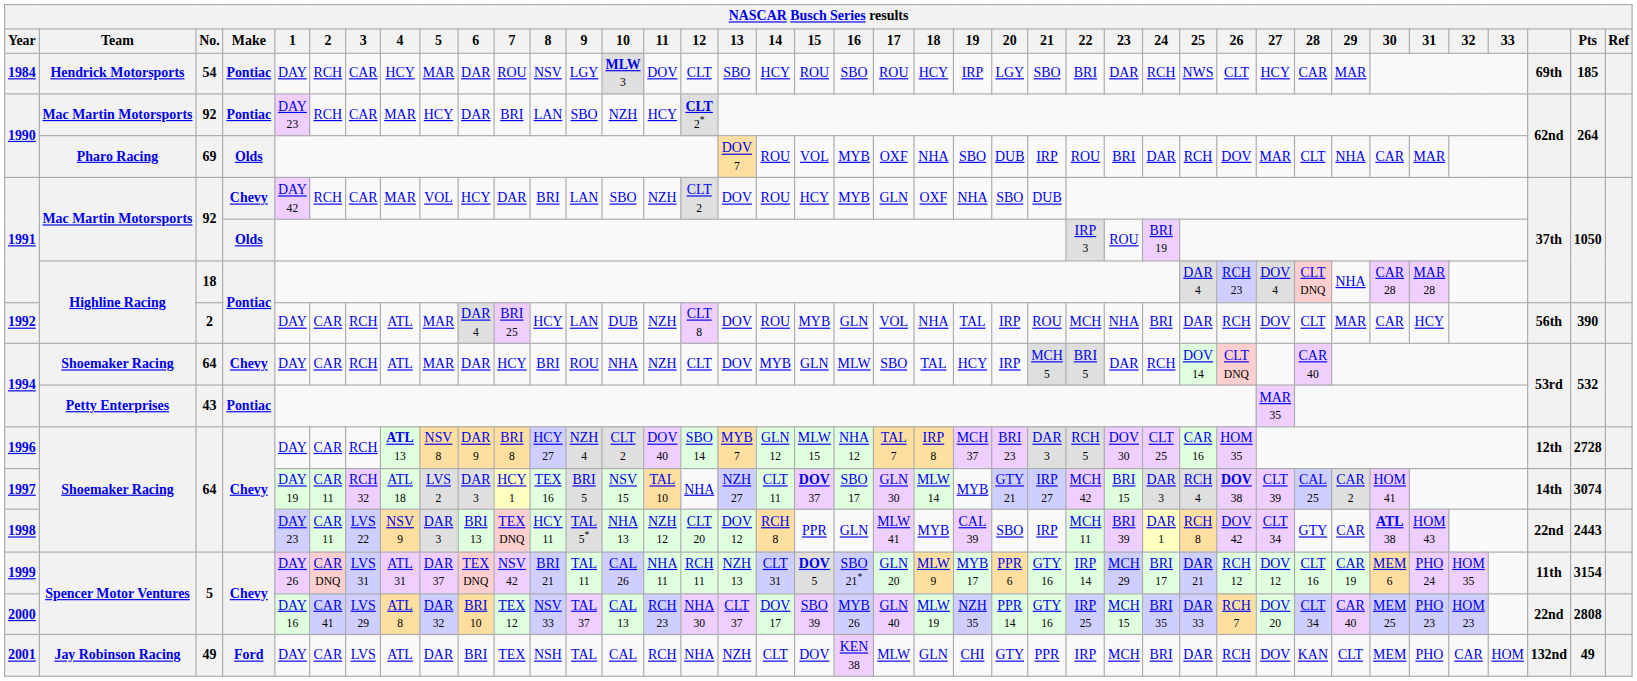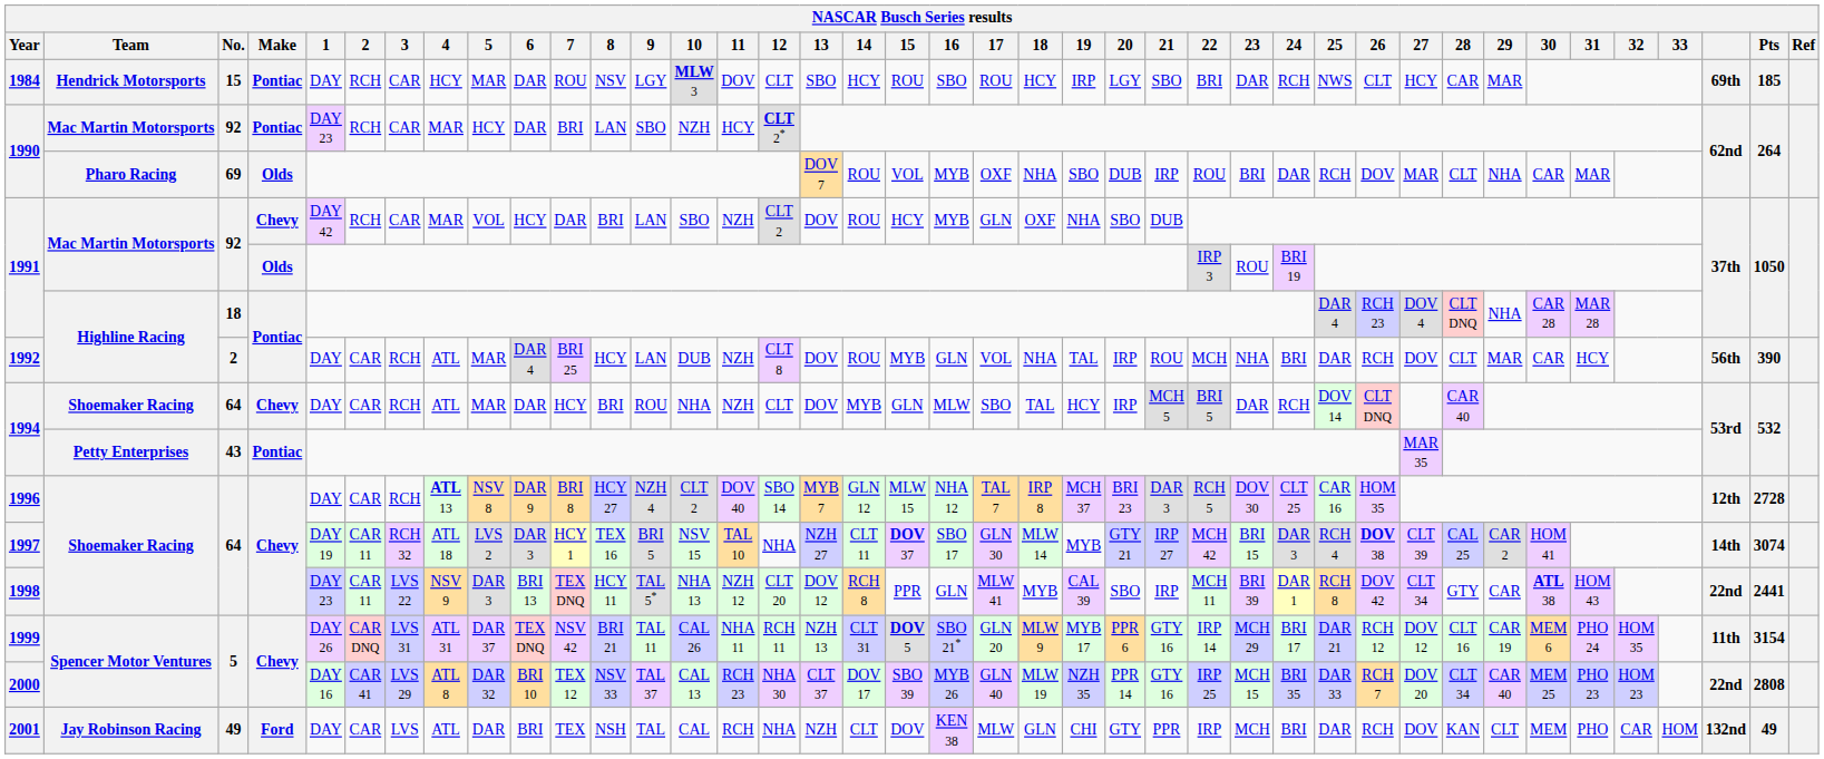 <table class="wikitable" style="text-align:center; font-size:75%">
 <tr>
 <th colspan=42><a href='#'>NASCAR</a> <a href='#'>Busch Series</a> results</th>
 </tr>
 <tr>
 <th>Year</th>
 <th>Team</th>
 <th>No.</th>
 <th>Make</th>
 <th>1</th>
 <th>2</th>
 <th>3</th>
 <th>4</th>
 <th>5</th>
 <th>6</th>
 <th>7</th>
 <th>8</th>
 <th>9</th>
 <th>10</th>
 <th>11</th>
 <th>12</th>
 <th>13</th>
 <th>14</th>
 <th>15</th>
 <th>16</th>
 <th>17</th>
 <th>18</th>
 <th>19</th>
 <th>20</th>
 <th>21</th>
 <th>22</th>
 <th>23</th>
 <th>24</th>
 <th>25</th>
 <th>26</th>
 <th>27</th>
 <th>28</th>
 <th>29</th>
 <th>30</th>
 <th>31</th>
 <th>32</th>
 <th>33</th>
 <th></th>
 <th>Pts</th>
 <th>Ref</th>
 </tr>
 <tr>
 <th><a href='#'>1984</a></th>
 <th><a href='#'>Hendrick Motorsports</a></th>
-<th>54</th>
+<th>15</th>
 <th><a href='#'>Pontiac</a></th>
 <td><a href='#'>DAY</a></td>
 <td><a href='#'>RCH</a></td>
 <td><a href='#'>CAR</a></td>
 <td><a href='#'>HCY</a></td>
 <td><a href='#'>MAR</a></td>
 <td><a href='#'>DAR</a></td>
 <td><a href='#'>ROU</a></td>
 <td><a href='#'>NSV</a></td>
 <td><a href='#'>LGY</a></td>
 <td style="background:#DFDFDF;"><strong><a href='#'>MLW</a></strong><br><small>3</small></td>
 <td><a href='#'>DOV</a></td>
 <td><a href='#'>CLT</a></td>
 <td><a href='#'>SBO</a></td>
 <td><a href='#'>HCY</a></td>
 <td><a href='#'>ROU</a></td>
 <td><a href='#'>SBO</a></td>
 <td><a href='#'>ROU</a></td>
 <td><a href='#'>HCY</a></td>
 <td><a href='#'>IRP</a></td>
 <td><a href='#'>LGY</a></td>
 <td><a href='#'>SBO</a></td>
 <td><a href='#'>BRI</a></td>
 <td><a href='#'>DAR</a></td>
 <td><a href='#'>RCH</a></td>
 <td><a href='#'>NWS</a></td>
 <td><a href='#'>CLT</a></td>
 <td><a href='#'>HCY</a></td>
 <td><a href='#'>CAR</a></td>
 <td><a href='#'>MAR</a></td>
 <td colspan=4></td>
 <th>69th</th>
 <th>185</th>
 <th></th>
 </tr>
 <tr>
 <th rowspan=2><a href='#'>1990</a></th>
 <th><a href='#'>Mac Martin Motorsports</a></th>
 <th>92</th>
 <th><a href='#'>Pontiac</a></th>
 <td style="background:#EFCFFF;"><a href='#'>DAY</a><br><small>23</small></td>
 <td><a href='#'>RCH</a></td>
 <td><a href='#'>CAR</a></td>
 <td><a href='#'>MAR</a></td>
 <td><a href='#'>HCY</a></td>
 <td><a href='#'>DAR</a></td>
 <td><a href='#'>BRI</a></td>
 <td><a href='#'>LAN</a></td>
 <td><a href='#'>SBO</a></td>
 <td><a href='#'>NZH</a></td>
 <td><a href='#'>HCY</a></td>
 <td style="background:#DFDFDF;"><strong><a href='#'>CLT</a></strong><br><small>2<sup>*</sup></small></td>
 <td colspan=21></td>
 <th rowspan=2>62nd</th>
 <th rowspan=2>264</th>
 <th rowspan=2></th>
 </tr>
 <tr>
 <th><a href='#'>Pharo Racing</a></th>
 <th>69</th>
 <th><a href='#'>Olds</a></th>
 <td colspan=12></td>
 <td style="background:#FFDF9F;"><a href='#'>DOV</a><br><small>7</small></td>
 <td><a href='#'>ROU</a></td>
 <td><a href='#'>VOL</a></td>
 <td><a href='#'>MYB</a></td>
 <td><a href='#'>OXF</a></td>
 <td><a href='#'>NHA</a></td>
 <td><a href='#'>SBO</a></td>
 <td><a href='#'>DUB</a></td>
 <td><a href='#'>IRP</a></td>
 <td><a href='#'>ROU</a></td>
 <td><a href='#'>BRI</a></td>
 <td><a href='#'>DAR</a></td>
 <td><a href='#'>RCH</a></td>
 <td><a href='#'>DOV</a></td>
 <td><a href='#'>MAR</a></td>
 <td><a href='#'>CLT</a></td>
 <td><a href='#'>NHA</a></td>
 <td><a href='#'>CAR</a></td>
 <td><a href='#'>MAR</a></td>
 <td colspan=2></td>
 </tr>
 <tr>
 <th rowspan=3><a href='#'>1991</a></th>
 <th rowspan=2><a href='#'>Mac Martin Motorsports</a></th>
 <th rowspan=2>92</th>
 <th><a href='#'>Chevy</a></th>
 <td style="background:#EFCFFF;"><a href='#'>DAY</a><br><small>42</small></td>
 <td><a href='#'>RCH</a></td>
 <td><a href='#'>CAR</a></td>
 <td><a href='#'>MAR</a></td>
 <td><a href='#'>VOL</a></td>
 <td><a href='#'>HCY</a></td>
 <td><a href='#'>DAR</a></td>
 <td><a href='#'>BRI</a></td>
 <td><a href='#'>LAN</a></td>
 <td><a href='#'>SBO</a></td>
 <td><a href='#'>NZH</a></td>
 <td style="background:#DFDFDF;"><a href='#'>CLT</a><br><small>2</small></td>
 <td><a href='#'>DOV</a></td>
 <td><a href='#'>ROU</a></td>
 <td><a href='#'>HCY</a></td>
 <td><a href='#'>MYB</a></td>
 <td><a href='#'>GLN</a></td>
 <td><a href='#'>OXF</a></td>
 <td><a href='#'>NHA</a></td>
 <td><a href='#'>SBO</a></td>
 <td><a href='#'>DUB</a></td>
 <td colspan=12></td>
 <th rowspan=3>37th</th>
 <th rowspan=3>1050</th>
 <th rowspan=3></th>
 </tr>
 <tr>
 <th><a href='#'>Olds</a></th>
 <td colspan=21></td>
 <td style="background:#DFDFDF;"><a href='#'>IRP</a><br><small>3</small></td>
 <td><a href='#'>ROU</a></td>
 <td style="background:#EFCFFF;"><a href='#'>BRI</a><br><small>19</small></td>
 <td colspan=9></td>
 </tr>
 <tr>
 <th rowspan=2><a href='#'>Highline Racing</a></th>
 <th>18</th>
 <th rowspan=2><a href='#'>Pontiac</a></th>
 <td colspan=24></td>
 <td style="background:#DFDFDF;"><a href='#'>DAR</a><br><small>4</small></td>
 <td style="background:#CFCFFF;"><a href='#'>RCH</a><br><small>23</small></td>
 <td style="background:#DFDFDF;"><a href='#'>DOV</a><br><small>4</small></td>
 <td style="background:#FFCFCF;"><a href='#'>CLT</a><br><small>DNQ</small></td>
 <td><a href='#'>NHA</a></td>
 <td style="background:#EFCFFF;"><a href='#'>CAR</a><br><small>28</small></td>
 <td style="background:#EFCFFF;"><a href='#'>MAR</a><br><small>28</small></td>
 <td colspan=2></td>
 </tr>
 <tr>
 <th><a href='#'>1992</a></th>
 <th>2</th>
 <td><a href='#'>DAY</a></td>
 <td><a href='#'>CAR</a></td>
 <td><a href='#'>RCH</a></td>
 <td><a href='#'>ATL</a></td>
 <td><a href='#'>MAR</a></td>
 <td style="background:#DFDFDF;"><a href='#'>DAR</a><br><small>4</small></td>
 <td style="background:#EFCFFF;"><a href='#'>BRI</a><br><small>25</small></td>
 <td><a href='#'>HCY</a></td>
 <td><a href='#'>LAN</a></td>
 <td><a href='#'>DUB</a></td>
 <td><a href='#'>NZH</a></td>
 <td style="background:#EFCFFF;"><a href='#'>CLT</a><br><small>8</small></td>
 <td><a href='#'>DOV</a></td>
 <td><a href='#'>ROU</a></td>
 <td><a href='#'>MYB</a></td>
 <td><a href='#'>GLN</a></td>
 <td><a href='#'>VOL</a></td>
 <td><a href='#'>NHA</a></td>
 <td><a href='#'>TAL</a></td>
 <td><a href='#'>IRP</a></td>
 <td><a href='#'>ROU</a></td>
 <td><a href='#'>MCH</a></td>
 <td><a href='#'>NHA</a></td>
 <td><a href='#'>BRI</a></td>
 <td><a href='#'>DAR</a></td>
 <td><a href='#'>RCH</a></td>
 <td><a href='#'>DOV</a></td>
 <td><a href='#'>CLT</a></td>
 <td><a href='#'>MAR</a></td>
 <td><a href='#'>CAR</a></td>
 <td><a href='#'>HCY</a></td>
 <td colspan=2></td>
 <th>56th</th>
 <th>390</th>
 <th></th>
 </tr>
 <tr>
 <th rowspan=2><a href='#'>1994</a></th>
 <th><a href='#'>Shoemaker Racing</a></th>
 <th>64</th>
 <th><a href='#'>Chevy</a></th>
 <td><a href='#'>DAY</a></td>
 <td><a href='#'>CAR</a></td>
 <td><a href='#'>RCH</a></td>
 <td><a href='#'>ATL</a></td>
 <td><a href='#'>MAR</a></td>
 <td><a href='#'>DAR</a></td>
 <td><a href='#'>HCY</a></td>
 <td><a href='#'>BRI</a></td>
 <td><a href='#'>ROU</a></td>
 <td><a href='#'>NHA</a></td>
 <td><a href='#'>NZH</a></td>
 <td><a href='#'>CLT</a></td>
 <td><a href='#'>DOV</a></td>
 <td><a href='#'>MYB</a></td>
 <td><a href='#'>GLN</a></td>
 <td><a href='#'>MLW</a></td>
 <td><a href='#'>SBO</a></td>
 <td><a href='#'>TAL</a></td>
 <td><a href='#'>HCY</a></td>
 <td><a href='#'>IRP</a></td>
 <td style="background:#DFDFDF;"><a href='#'>MCH</a><br><small>5</small></td>
 <td style="background:#DFDFDF;"><a href='#'>BRI</a><br><small>5</small></td>
 <td><a href='#'>DAR</a></td>
 <td><a href='#'>RCH</a></td>
 <td style="background:#DFFFDF;"><a href='#'>DOV</a><br><small>14</small></td>
 <td style="background:#FFCFCF;"><a href='#'>CLT</a><br><small>DNQ</small></td>
 <td></td>
 <td style="background:#EFCFFF;"><a href='#'>CAR</a><br><small>40</small></td>
 <td colspan=5></td>
 <th rowspan=2>53rd</th>
 <th rowspan=2>532</th>
 <th rowspan=2></th>
 </tr>
 <tr>
 <th><a href='#'>Petty Enterprises</a></th>
 <th>43</th>
 <th><a href='#'>Pontiac</a></th>
 <td colspan=26></td>
 <td style="background:#EFCFFF;"><a href='#'>MAR</a><br><small>35</small></td>
 <td colspan=6></td>
 </tr>
 <tr>
 <th><a href='#'>1996</a></th>
 <th rowspan=3><a href='#'>Shoemaker Racing</a></th>
 <th rowspan=3>64</th>
 <th rowspan=3><a href='#'>Chevy</a></th>
 <td><a href='#'>DAY</a></td>
 <td><a href='#'>CAR</a></td>
 <td><a href='#'>RCH</a></td>
 <td style="background:#DFFFDF;"><strong><a href='#'>ATL</a></strong><br><small>13</small></td>
 <td style="background:#FFDF9F;"><a href='#'>NSV</a><br><small>8</small></td>
 <td style="background:#FFDF9F;"><a href='#'>DAR</a><br><small>9</small></td>
 <td style="background:#FFDF9F;"><a href='#'>BRI</a><br><small>8</small></td>
 <td style="background:#CFCFFF;"><a href='#'>HCY</a><br><small>27</small></td>
 <td style="background:#DFDFDF;"><a href='#'>NZH</a><br><small>4</small></td>
 <td style="background:#DFDFDF;"><a href='#'>CLT</a><br><small>2</small></td>
 <td style="background:#EFCFFF;"><a href='#'>DOV</a><br><small>40</small></td>
 <td style="background:#DFFFDF;"><a href='#'>SBO</a><br><small>14</small></td>
 <td style="background:#FFDF9F;"><a href='#'>MYB</a><br><small>7</small></td>
 <td style="background:#DFFFDF;"><a href='#'>GLN</a><br><small>12</small></td>
 <td style="background:#DFFFDF;"><a href='#'>MLW</a><br><small>15</small></td>
 <td style="background:#DFFFDF;"><a href='#'>NHA</a><br><small>12</small></td>
 <td style="background:#FFDF9F;"><a href='#'>TAL</a><br><small>7</small></td>
 <td style="background:#FFDF9F;"><a href='#'>IRP</a><br><small>8</small></td>
 <td style="background:#EFCFFF;"><a href='#'>MCH</a><br><small>37</small></td>
 <td style="background:#EFCFFF;"><a href='#'>BRI</a><br><small>23</small></td>
 <td style="background:#DFDFDF;"><a href='#'>DAR</a><br><small>3</small></td>
 <td style="background:#DFDFDF;"><a href='#'>RCH</a><br><small>5</small></td>
 <td style="background:#EFCFFF;"><a href='#'>DOV</a><br><small>30</small></td>
 <td style="background:#EFCFFF;"><a href='#'>CLT</a><br><small>25</small></td>
 <td style="background:#DFFFDF;"><a href='#'>CAR</a><br><small>16</small></td>
 <td style="background:#EFCFFF;"><a href='#'>HOM</a><br><small>35</small></td>
 <td colspan=7></td>
 <th>12th</th>
 <th>2728</th>
 <th></th>
 </tr>
 <tr>
 <th><a href='#'>1997</a></th>
 <td style="background:#DFFFDF;"><a href='#'>DAY</a><br><small>19</small></td>
 <td style="background:#DFFFDF;"><a href='#'>CAR</a><br><small>11</small></td>
 <td style="background:#EFCFFF;"><a href='#'>RCH</a><br><small>32</small></td>
 <td style="background:#DFFFDF;"><a href='#'>ATL</a><br><small>18</small></td>
 <td style="background:#DFDFDF;"><a href='#'>LVS</a><br><small>2</small></td>
 <td style="background:#DFDFDF;"><a href='#'>DAR</a><br><small>3</small></td>
 <td style="background:#FFFFBF;"><a href='#'>HCY</a><br><small>1</small></td>
 <td style="background:#DFFFDF;"><a href='#'>TEX</a><br><small>16</small></td>
 <td style="background:#DFDFDF;"><a href='#'>BRI</a><br><small>5</small></td>
 <td style="background:#DFFFDF;"><a href='#'>NSV</a><br><small>15</small></td>
 <td style="background:#FFDF9F;"><a href='#'>TAL</a><br><small>10</small></td>
 <td><a href='#'>NHA</a></td>
 <td style="background:#CFCFFF;"><a href='#'>NZH</a><br><small>27</small></td>
 <td style="background:#DFFFDF;"><a href='#'>CLT</a><br><small>11</small></td>
 <td style="background:#EFCFFF;"><strong><a href='#'>DOV</a></strong><br><small>37</small></td>
 <td style="background:#DFFFDF;"><a href='#'>SBO</a><br><small>17</small></td>
 <td style="background:#EFCFFF;"><a href='#'>GLN</a><br><small>30</small></td>
 <td style="background:#DFFFDF;"><a href='#'>MLW</a><br><small>14</small></td>
 <td><a href='#'>MYB</a></td>
 <td style="background:#CFCFFF;"><a href='#'>GTY</a><br><small>21</small></td>
 <td style="background:#CFCFFF;"><a href='#'>IRP</a><br><small>27</small></td>
 <td style="background:#EFCFFF;"><a href='#'>MCH</a><br><small>42</small></td>
 <td style="background:#DFFFDF;"><a href='#'>BRI</a><br><small>15</small></td>
 <td style="background:#DFDFDF;"><a href='#'>DAR</a><br><small>3</small></td>
 <td style="background:#DFDFDF;"><a href='#'>RCH</a><br><small>4</small></td>
 <td style="background:#EFCFFF;"><strong><a href='#'>DOV</a></strong><br><small>38</small></td>
 <td style="background:#EFCFFF;"><a href='#'>CLT</a><br><small>39</small></td>
 <td style="background:#CFCFFF;"><a href='#'>CAL</a><br><small>25</small></td>
 <td style="background:#DFDFDF;"><a href='#'>CAR</a><br><small>2</small></td>
 <td style="background:#EFCFFF;"><a href='#'>HOM</a><br><small>41</small></td>
 <td colspan=3></td>
 <th>14th</th>
 <th>3074</th>
 <th></th>
 </tr>
 <tr>
 <th><a href='#'>1998</a></th>
 <td style="background:#CFCFFF;"><a href='#'>DAY</a><br><small>23</small></td>
 <td style="background:#DFFFDF;"><a href='#'>CAR</a><br><small>11</small></td>
 <td style="background:#CFCFFF;"><a href='#'>LVS</a><br><small>22</small></td>
 <td style="background:#FFDF9F;"><a href='#'>NSV</a><br><small>9</small></td>
 <td style="background:#DFDFDF;"><a href='#'>DAR</a><br><small>3</small></td>
 <td style="background:#DFFFDF;"><a href='#'>BRI</a><br><small>13</small></td>
 <td style="background:#FFCFCF;"><a href='#'>TEX</a><br><small>DNQ</small></td>
 <td style="background:#DFFFDF;"><a href='#'>HCY</a><br><small>11</small></td>
 <td style="background:#DFDFDF;"><a href='#'>TAL</a><br><small>5<sup>*</sup></small></td>
 <td style="background:#DFFFDF;"><a href='#'>NHA</a><br><small>13</small></td>
 <td style="background:#DFFFDF;"><a href='#'>NZH</a><br><small>12</small></td>
 <td style="background:#DFFFDF;"><a href='#'>CLT</a><br><small>20</small></td>
 <td style="background:#DFFFDF;"><a href='#'>DOV</a><br><small>12</small></td>
 <td style="background:#FFDF9F;"><a href='#'>RCH</a><br><small>8</small></td>
 <td><a href='#'>PPR</a></td>
 <td><a href='#'>GLN</a></td>
 <td style="background:#EFCFFF;"><a href='#'>MLW</a><br><small>41</small></td>
 <td><a href='#'>MYB</a></td>
 <td style="background:#EFCFFF;"><a href='#'>CAL</a><br><small>39</small></td>
 <td><a href='#'>SBO</a></td>
 <td><a href='#'>IRP</a></td>
 <td style="background:#DFFFDF;"><a href='#'>MCH</a><br><small>11</small></td>
 <td style="background:#EFCFFF;"><a href='#'>BRI</a><br><small>39</small></td>
 <td style="background:#FFFFBF;"><a href='#'>DAR</a><br><small>1</small></td>
 <td style="background:#FFDF9F;"><a href='#'>RCH</a><br><small>8</small></td>
 <td style="background:#EFCFFF;"><a href='#'>DOV</a><br><small>42</small></td>
 <td style="background:#EFCFFF;"><a href='#'>CLT</a><br><small>34</small></td>
 <td><a href='#'>GTY</a></td>
 <td><a href='#'>CAR</a></td>
 <td style="background:#EFCFFF;"><strong><a href='#'>ATL</a></strong><br><small>38</small></td>
 <td style="background:#EFCFFF;"><a href='#'>HOM</a><br><small>43</small></td>
 <td colspan=2></td>
 <th>22nd</th>
-<th>2443</th>
+<th>2441</th>
 <th></th>
 </tr>
 <tr>
 <th><a href='#'>1999</a></th>
 <th rowspan=2><a href='#'>Spencer Motor Ventures</a></th>
 <th rowspan=2>5</th>
 <th rowspan=2><a href='#'>Chevy</a></th>
 <td style="background:#EFCFFF;"><a href='#'>DAY</a><br><small>26</small></td>
 <td style="background:#FFCFCF;"><a href='#'>CAR</a><br><small>DNQ</small></td>
 <td style="background:#CFCFFF;"><a href='#'>LVS</a><br><small>31</small></td>
 <td style="background:#EFCFFF;"><a href='#'>ATL</a><br><small>31</small></td>
 <td style="background:#EFCFFF;"><a href='#'>DAR</a><br><small>37</small></td>
 <td style="background:#FFCFCF;"><a href='#'>TEX</a><br><small>DNQ</small></td>
 <td style="background:#EFCFFF;"><a href='#'>NSV</a><br><small>42</small></td>
 <td style="background:#CFCFFF;"><a href='#'>BRI</a><br><small>21</small></td>
 <td style="background:#DFFFDF;"><a href='#'>TAL</a><br><small>11</small></td>
 <td style="background:#CFCFFF;"><a href='#'>CAL</a><br><small>26</small></td>
 <td style="background:#DFFFDF;"><a href='#'>NHA</a><br><small>11</small></td>
 <td style="background:#DFFFDF;"><a href='#'>RCH</a><br><small>11</small></td>
 <td style="background:#DFFFDF;"><a href='#'>NZH</a><br><small>13</small></td>
 <td style="background:#CFCFFF;"><a href='#'>CLT</a><br><small>31</small></td>
 <td style="background:#DFDFDF;"><strong><a href='#'>DOV</a></strong><br><small>5</small></td>
 <td style="background:#CFCFFF;"><a href='#'>SBO</a><br><small>21<sup>*</sup></small></td>
 <td style="background:#DFFFDF;"><a href='#'>GLN</a><br><small>20</small></td>
 <td style="background:#FFDF9F;"><a href='#'>MLW</a><br><small>9</small></td>
 <td style="background:#DFFFDF;"><a href='#'>MYB</a><br><small>17</small></td>
 <td style="background:#FFDF9F;"><a href='#'>PPR</a><br><small>6</small></td>
 <td style="background:#DFFFDF;"><a href='#'>GTY</a><br><small>16</small></td>
 <td style="background:#DFFFDF;"><a href='#'>IRP</a><br><small>14</small></td>
 <td style="background:#CFCFFF;"><a href='#'>MCH</a><br><small>29</small></td>
 <td style="background:#DFFFDF;"><a href='#'>BRI</a><br><small>17</small></td>
 <td style="background:#CFCFFF;"><a href='#'>DAR</a><br><small>21</small></td>
 <td style="background:#DFFFDF;"><a href='#'>RCH</a><br><small>12</small></td>
 <td style="background:#DFFFDF;"><a href='#'>DOV</a><br><small>12</small></td>
 <td style="background:#DFFFDF;"><a href='#'>CLT</a><br><small>16</small></td>
 <td style="background:#DFFFDF;"><a href='#'>CAR</a><br><small>19</small></td>
 <td style="background:#FFDF9F;"><a href='#'>MEM</a><br><small>6</small></td>
 <td style="background:#EFCFFF;"><a href='#'>PHO</a><br><small>24</small></td>
 <td style="background:#EFCFFF;"><a href='#'>HOM</a><br><small>35</small></td>
 <td></td>
 <th>11th</th>
 <th>3154</th>
 <th></th>
 </tr>
 <tr>
 <th><a href='#'>2000</a></th>
 <td style="background:#DFFFDF;"><a href='#'>DAY</a><br><small>16</small></td>
 <td style="background:#CFCFFF;"><a href='#'>CAR</a><br><small>41</small></td>
 <td style="background:#CFCFFF;"><a href='#'>LVS</a><br><small>29</small></td>
 <td style="background:#FFDF9F;"><a href='#'>ATL</a><br><small>8</small></td>
 <td style="background:#CFCFFF;"><a href='#'>DAR</a><br><small>32</small></td>
 <td style="background:#FFDF9F;"><a href='#'>BRI</a><br><small>10</small></td>
 <td style="background:#DFFFDF;"><a href='#'>TEX</a><br><small>12</small></td>
 <td style="background:#CFCFFF;"><a href='#'>NSV</a><br><small>33</small></td>
 <td style="background:#EFCFFF;"><a href='#'>TAL</a><br><small>37</small></td>
 <td style="background:#DFFFDF;"><a href='#'>CAL</a><br><small>13</small></td>
 <td style="background:#CFCFFF;"><a href='#'>RCH</a><br><small>23</small></td>
 <td style="background:#EFCFFF;"><a href='#'>NHA</a><br><small>30</small></td>
 <td style="background:#EFCFFF;"><a href='#'>CLT</a><br><small>37</small></td>
 <td style="background:#DFFFDF;"><a href='#'>DOV</a><br><small>17</small></td>
 <td style="background:#EFCFFF;"><a href='#'>SBO</a><br><small>39</small></td>
 <td style="background:#CFCFFF;"><a href='#'>MYB</a><br><small>26</small></td>
 <td style="background:#EFCFFF;"><a href='#'>GLN</a><br><small>40</small></td>
 <td style="background:#DFFFDF;"><a href='#'>MLW</a><br><small>19</small></td>
 <td style="background:#CFCFFF;"><a href='#'>NZH</a><br><small>35</small></td>
 <td style="background:#DFFFDF;"><a href='#'>PPR</a><br><small>14</small></td>
 <td style="background:#DFFFDF;"><a href='#'>GTY</a><br><small>16</small></td>
 <td style="background:#CFCFFF;"><a href='#'>IRP</a><br><small>25</small></td>
 <td style="background:#DFFFDF;"><a href='#'>MCH</a><br><small>15</small></td>
 <td style="background:#CFCFFF;"><a href='#'>BRI</a><br><small>35</small></td>
 <td style="background:#CFCFFF;"><a href='#'>DAR</a><br><small>33</small></td>
 <td style="background:#FFDF9F;"><a href='#'>RCH</a><br><small>7</small></td>
 <td style="background:#DFFFDF;"><a href='#'>DOV</a><br><small>20</small></td>
 <td style="background:#CFCFFF;"><a href='#'>CLT</a><br><small>34</small></td>
 <td style="background:#EFCFFF;"><a href='#'>CAR</a><br><small>40</small></td>
 <td style="background:#CFCFFF;"><a href='#'>MEM</a><br><small>25</small></td>
 <td style="background:#CFCFFF;"><a href='#'>PHO</a><br><small>23</small></td>
 <td style="background:#CFCFFF;"><a href='#'>HOM</a><br><small>23</small></td>
 <td></td>
 <th>22nd</th>
 <th>2808</th>
 <th></th>
 </tr>
 <tr>
 <th><a href='#'>2001</a></th>
 <th><a href='#'>Jay Robinson Racing</a></th>
 <th>49</th>
 <th><a href='#'>Ford</a></th>
 <td><a href='#'>DAY</a></td>
 <td><a href='#'>CAR</a></td>
 <td><a href='#'>LVS</a></td>
 <td><a href='#'>ATL</a></td>
 <td><a href='#'>DAR</a></td>
 <td><a href='#'>BRI</a></td>
 <td><a href='#'>TEX</a></td>
 <td><a href='#'>NSH</a></td>
 <td><a href='#'>TAL</a></td>
 <td><a href='#'>CAL</a></td>
 <td><a href='#'>RCH</a></td>
 <td><a href='#'>NHA</a></td>
 <td><a href='#'>NZH</a></td>
 <td><a href='#'>CLT</a></td>
 <td><a href='#'>DOV</a></td>
 <td style="background:#EFCFFF;"><a href='#'>KEN</a><br><small>38</small></td>
 <td><a href='#'>MLW</a></td>
 <td><a href='#'>GLN</a></td>
 <td><a href='#'>CHI</a></td>
 <td><a href='#'>GTY</a></td>
 <td><a href='#'>PPR</a></td>
 <td><a href='#'>IRP</a></td>
 <td><a href='#'>MCH</a></td>
 <td><a href='#'>BRI</a></td>
 <td><a href='#'>DAR</a></td>
 <td><a href='#'>RCH</a></td>
 <td><a href='#'>DOV</a></td>
 <td><a href='#'>KAN</a></td>
 <td><a href='#'>CLT</a></td>
 <td><a href='#'>MEM</a></td>
 <td><a href='#'>PHO</a></td>
 <td><a href='#'>CAR</a></td>
 <td><a href='#'>HOM</a></td>
 <th>132nd</th>
 <th>49</th>
 <th></th>
 </tr>
 </table>
